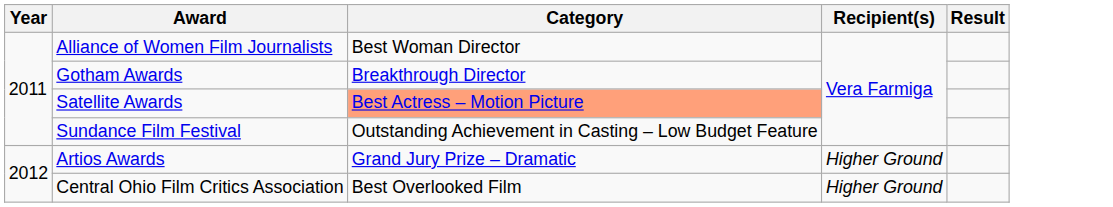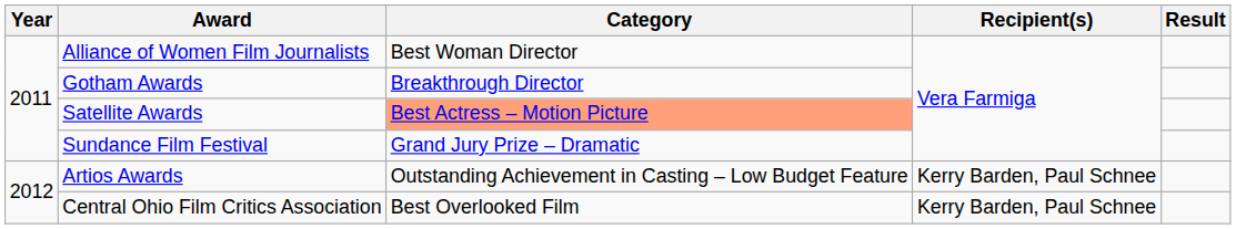 <table class="wikitable sortable">
 <tr>
 <th>Year</th>
 <th>Award</th>
 <th>Category</th>
 <th>Recipient(s)</th>
 <th>Result</th>
 </tr>
 <tr>
 <td rowspan="4">2011</td>
 <td><a href='#'>Alliance of Women Film Journalists</a></td>
 <td>Best Woman Director</td>
 <td rowspan="4"><a href='#'>Vera Farmiga</a></td>
 <td></td>
 </tr>
 <tr>
 <td><a href='#'>Gotham Awards</a></td>
 <td><a href='#'>Breakthrough Director</a></td>
 <td></td>
 </tr>
 <tr>
 <td><a href='#'>Satellite Awards</a></td>
 <td style="background: lightsalmon;"><a href='#'>Best Actress – Motion Picture</a></td>
 <td></td>
 </tr>
 <tr>
 <td><a href='#'>Sundance Film Festival</a></td>
-<td>Outstanding Achievement in Casting – Low Budget Feature</td>
+<td><a href='#'>Grand Jury Prize – Dramatic</a></td>
 <td></td>
 </tr>
 <tr>
 <td rowspan="2">2012</td>
 <td><a href='#'>Artios Awards</a></td>
-<td><a href='#'>Grand Jury Prize – Dramatic</a></td>
-<td><em>Higher Ground</em></td>
+<td>Outstanding Achievement in Casting – Low Budget Feature</td>
+<td>Kerry Barden, Paul Schnee</td>
 <td></td>
 </tr>
 <tr>
 <td>Central Ohio Film Critics Association</td>
 <td>Best Overlooked Film</td>
-<td><em>Higher Ground</em></td>
+<td>Kerry Barden, Paul Schnee</td>
 <td></td>
 </tr>
 </table>
